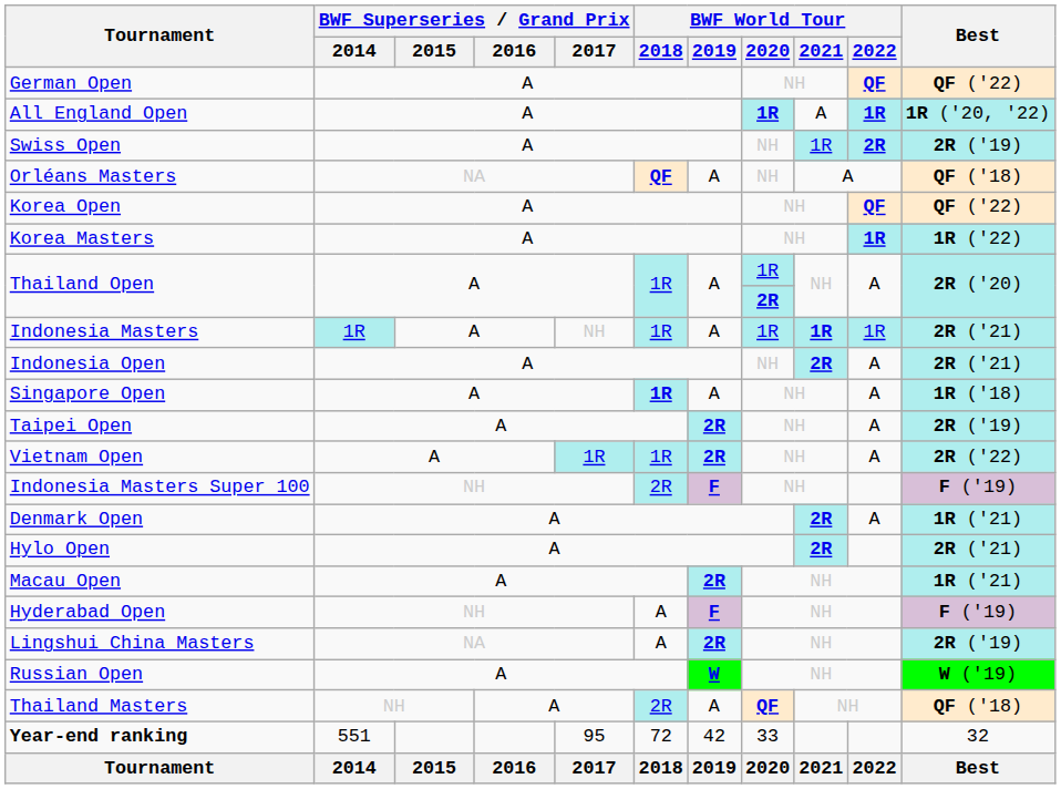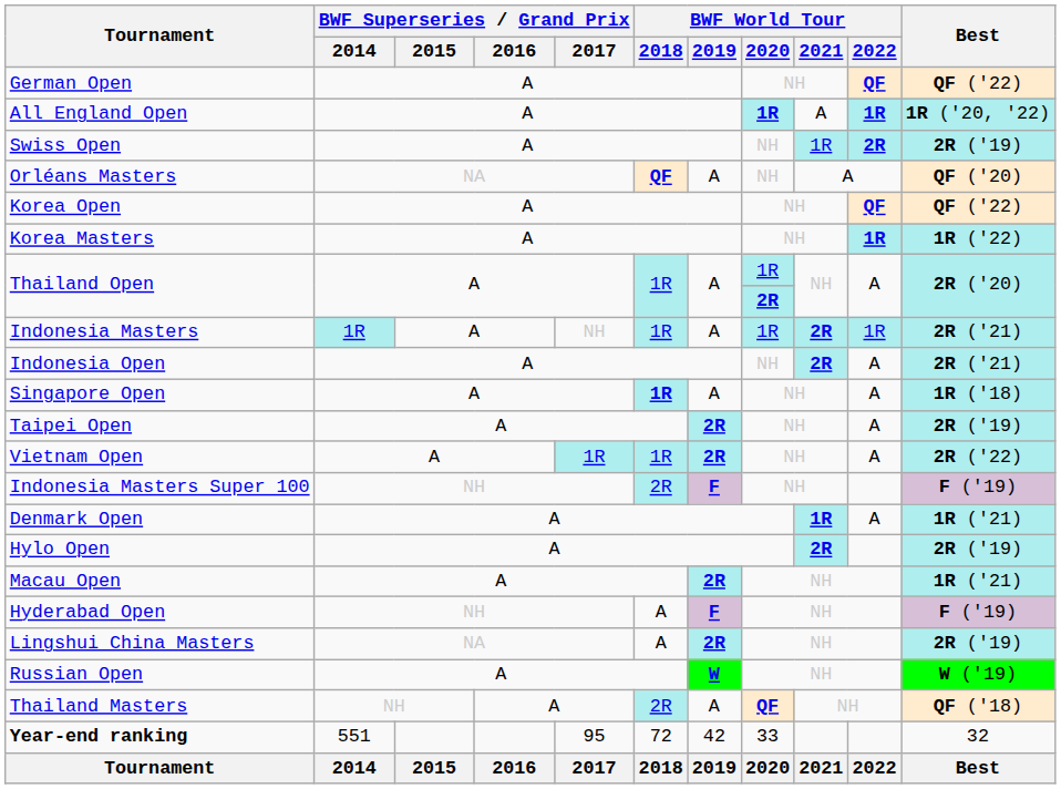 <table class="wikitable" style="font-size: 90%; text-align:center">
 <tr>
 <th rowspan="2">Tournament</th>
 <th colspan="4"><strong><a href='#'>BWF Superseries</a> / <a href='#'>Grand Prix</a></strong></th>
 <th colspan="5"><strong><a href='#'>BWF World Tour</a></strong></th>
 <th rowspan="2">Best</th>
 </tr>
 <tr>
 <th>2014</th>
 <th>2015</th>
 <th>2016</th>
 <th>2017</th>
 <th><a href='#'>2018</a></th>
 <th><a href='#'>2019</a></th>
 <th><a href='#'>2020</a></th>
 <th><a href='#'>2021</a></th>
 <th><a href='#'>2022</a></th>
 </tr>
 <tr>
 <td align=left><a href='#'>German Open</a></td>
 <td colspan="6">A</td>
 <td colspan="2" style=color:#ccc>NH</td>
 <td bgcolor=FFEBCD><strong><a href='#'>QF</a></strong></td>
 <td bgcolor=FFEBCD><strong>QF</strong> ('22)</td>
 </tr>
 <tr>
 <td align=left><a href='#'>All England Open</a></td>
 <td colspan="6">A</td>
 <td bgcolor=AFEEEE><a href='#'><strong>1R</strong></a></td>
 <td>A</td>
 <td bgcolor=AFEEEE><strong><a href='#'>1R</a></strong></td>
 <td bgcolor=AFEEEE><strong>1R</strong> ('20, '22)</td>
 </tr>
 <tr>
 <td align=left><a href='#'>Swiss Open</a></td>
 <td colspan="6">A</td>
 <td style=color:#ccc>NH</td>
 <td bgcolor=AFEEEE><a href='#'>1R</a></td>
 <td bgcolor=AFEEEE><strong><a href='#'>2R</a></strong></td>
 <td bgcolor=AFEEEE><strong>2R</strong> ('19)</td>
 </tr>
 <tr>
 <td align=left><a href='#'>Orléans Masters</a></td>
 <td colspan="4" style=color:#ccc>NA</td>
 <td bgcolor=FFEBCD><a href='#'><strong>QF</strong></a></td>
 <td>A</td>
 <td style=color:#ccc>NH</td>
 <td colspan="2">A</td>
-<td bgcolor=FFEBCD><strong>QF</strong> ('18)</td>
+<td bgcolor=FFEBCD><strong>QF</strong> ('20)</td>
 </tr>
 <tr>
 <td align=left><a href='#'>Korea Open</a></td>
 <td colspan="6">A</td>
 <td colspan="2" style=color:#ccc>NH</td>
 <td bgcolor=FFEBCD><strong><a href='#'>QF</a></strong></td>
 <td bgcolor=FFEBCD><strong>QF</strong> ('22)</td>
 </tr>
 <tr>
 <td align=left><a href='#'>Korea Masters</a></td>
 <td colspan="6">A</td>
 <td colspan="2" style=color:#ccc>NH</td>
 <td bgcolor=AFEEEE><strong><a href='#'>1R</a></strong></td>
 <td bgcolor=AFEEEE><strong>1R</strong> ('22)</td>
 </tr>
 <tr>
 <td rowspan="2" align=left><a href='#'>Thailand Open</a></td>
 <td rowspan="2" colspan="4">A</td>
 <td rowspan="2" bgcolor=AFEEEE><a href='#'>1R</a></td>
 <td rowspan="2">A</td>
 <td bgcolor=AFEEEE><a href='#'>1R</a></td>
 <td rowspan="2" style=color:#ccc>NH</td>
 <td rowspan="2">A</td>
 <td rowspan="2" bgcolor=AFEEEE><strong>2R</strong> ('20)</td>
 </tr>
 <tr>
 <td bgcolor=AFEEEE><a href='#'><strong>2R</strong></a></td>
 </tr>
 <tr>
 <td align=left><a href='#'>Indonesia Masters</a></td>
 <td bgcolor=AFEEEE><a href='#'>1R</a></td>
 <td colspan="2">A</td>
 <td style=color:#ccc>NH</td>
 <td bgcolor=AFEEEE><a href='#'>1R</a></td>
 <td>A</td>
 <td bgcolor=AFEEEE><a href='#'>1R</a></td>
-<td bgcolor=AFEEEE><strong><a href='#'>1R</a></strong></td>
+<td bgcolor=AFEEEE><strong><a href='#'>2R</a></strong></td>
 <td bgcolor=AFEEEE><a href='#'>1R</a></td>
 <td bgcolor=AFEEEE><strong>2R</strong> ('21)</td>
 </tr>
 <tr>
 <td align=left><a href='#'>Indonesia Open</a></td>
 <td colspan="6">A</td>
 <td style=color:#ccc>NH</td>
 <td bgcolor=AFEEEE><strong><a href='#'>2R</a></strong></td>
 <td>A</td>
 <td bgcolor=AFEEEE><strong>2R</strong> ('21)</td>
 </tr>
 <tr>
 <td align=left><a href='#'>Singapore Open</a></td>
 <td colspan="4">A</td>
 <td bgcolor=AFEEEE><a href='#'><strong>1R</strong></a></td>
 <td>A</td>
 <td colspan="2" style=color:#ccc>NH</td>
 <td>A</td>
 <td bgcolor=AFEEEE><strong>1R</strong> ('18)</td>
 </tr>
 <tr>
 <td align=left><a href='#'>Taipei Open</a></td>
 <td colspan="5">A</td>
 <td bgcolor=AFEEEE><a href='#'><strong>2R</strong></a></td>
 <td colspan="2" style=color:#ccc>NH</td>
 <td>A</td>
 <td bgcolor=AFEEEE><strong>2R</strong> ('19)</td>
 </tr>
 <tr>
 <td align=left><a href='#'>Vietnam Open</a></td>
 <td colspan="3">A</td>
 <td bgcolor=AFEEEE><a href='#'>1R</a></td>
 <td bgcolor=AFEEEE><a href='#'>1R</a></td>
 <td bgcolor=AFEEEE><a href='#'><strong>2R</strong></a></td>
 <td colspan="2" style=color:#ccc>NH</td>
 <td>A</td>
 <td bgcolor=AFEEEE><strong>2R</strong> ('22)</td>
 </tr>
 <tr>
 <td align=left><a href='#'>Indonesia Masters Super 100</a></td>
 <td colspan="4" style=color:#ccc>NH</td>
 <td bgcolor=AFEEEE><a href='#'>2R</a></td>
 <td bgcolor=D8BFD8><a href='#'><strong>F</strong></a></td>
 <td colspan="2" style=color:#ccc>NH</td>
 <td></td>
 <td bgcolor=D8BFD8><strong>F</strong> ('19)</td>
 </tr>
 <tr>
 <td align=left><a href='#'>Denmark Open</a></td>
 <td colspan="7">A</td>
-<td bgcolor=AFEEEE><strong><a href='#'>2R</a></strong></td>
+<td bgcolor=AFEEEE><strong><a href='#'>1R</a></strong></td>
 <td>A</td>
 <td bgcolor=AFEEEE><strong>1R</strong> ('21)</td>
 </tr>
 <tr>
 <td align=left><a href='#'>Hylo Open</a></td>
 <td colspan="7">A</td>
 <td bgcolor=AFEEEE><strong><a href='#'>2R</a></strong></td>
 <td></td>
-<td bgcolor=AFEEEE><strong>2R</strong> ('21)</td>
+<td bgcolor=AFEEEE><strong>2R</strong> ('19)</td>
 </tr>
 <tr>
 <td align=left><a href='#'>Macau Open</a></td>
 <td colspan="5">A</td>
 <td bgcolor=AFEEEE><a href='#'><strong>2R</strong></a></td>
 <td colspan="3" style=color:#ccc>NH</td>
 <td bgcolor=AFEEEE><strong>1R</strong> ('21)</td>
 </tr>
 <tr>
 <td align=left><a href='#'>Hyderabad Open</a></td>
 <td colspan="4" style=color:#ccc>NH</td>
 <td>A</td>
 <td bgcolor=D8BFD8><a href='#'><strong>F</strong></a></td>
 <td colspan="3" style=color:#ccc>NH</td>
 <td bgcolor=D8BFD8><strong>F</strong> ('19)</td>
 </tr>
 <tr>
 <td align=left><a href='#'>Lingshui China Masters</a></td>
 <td colspan="4" style=color:#ccc>NA</td>
 <td>A</td>
 <td bgcolor=AFEEEE><a href='#'><strong>2R</strong></a></td>
 <td colspan="3" style=color:#ccc>NH</td>
 <td bgcolor=AFEEEE><strong>2R</strong> ('19)</td>
 </tr>
 <tr>
 <td align=left><a href='#'>Russian Open</a></td>
 <td colspan="5">A</td>
 <td bgcolor=00FF00><a href='#'><strong>W</strong></a></td>
 <td colspan="3" style=color:#ccc>NH</td>
 <td bgcolor=00FF00><strong>W</strong> ('19)</td>
 </tr>
 <tr>
 <td align=left><a href='#'>Thailand Masters</a></td>
 <td colspan="2" style=color:#ccc>NH</td>
 <td colspan="2">A</td>
 <td bgcolor=AFEEEE><a href='#'>2R</a></td>
 <td>A</td>
 <td bgcolor=FFEBCD><a href='#'><strong>QF</strong></a></td>
 <td colspan="2" style=color:#ccc>NH</td>
 <td bgcolor=FFEBCD><strong>QF</strong> ('18)</td>
 </tr>
 <tr>
 <td align=left><strong>Year-end ranking</strong></td>
 <td>551</td>
 <td></td>
 <td></td>
 <td>95</td>
 <td>72</td>
 <td>42</td>
 <td>33</td>
 <td></td>
 <td></td>
 <td>32</td>
 </tr>
 <tr>
 <th>Tournament</th>
 <th>2014</th>
 <th>2015</th>
 <th>2016</th>
 <th>2017</th>
 <th>2018</th>
 <th>2019</th>
 <th>2020</th>
 <th>2021</th>
 <th>2022</th>
 <th>Best</th>
 </tr>
 </table>
